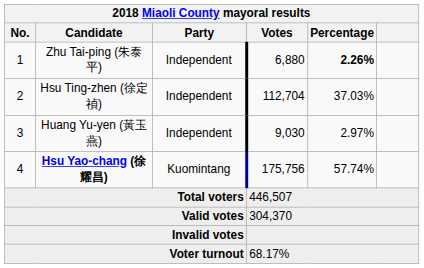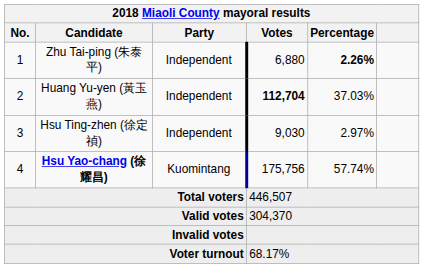 <table class="wikitable collapsible" style="text-align:center">
 <tr>
 <th colspan="6">2018 <a href='#'>Miaoli County</a> mayoral results</th>
 </tr>
 <tr>
 <th width=35>No.</th>
 <th width=150>Candidate</th>
 <th width=120>Party</th>
 <th width=75>Votes</th>
 <th width=75>Percentage</th>
 <th width=49></th>
 </tr>
 <tr>
 <td>1</td>
 <td>Zhu Tai-ping (朱泰平)</td>
 <td> Independent</td>
 <td style="border-left:4px solid #000000;" align="right">6,880</td>
 <td align="right"><strong>2.26%</strong></td>
 <td align="center"></td>
 </tr>
 <tr>
 <td>2</td>
-<td>Hsu Ting-zhen (徐定禎)</td>
+<td>Huang Yu-yen (黃玉燕)</td>
 <td> Independent</td>
-<td style="border-left:4px solid #000000;" align="right">112,704</td>
+<td style="border-left:4px solid #000000;" align="right"><strong>112,704</strong></td>
 <td align="right">37.03%</td>
 <td align="center"></td>
 </tr>
 <tr>
 <td>3</td>
-<td>Huang Yu-yen (黃玉燕)</td>
+<td>Hsu Ting-zhen (徐定禎)</td>
 <td> Independent</td>
 <td style="border-left:4px solid #000000;" align="right">9,030</td>
 <td align="right">2.97%</td>
 <td align="center"></td>
 </tr>
 <tr>
 <td>4</td>
 <td><strong><a href='#'>Hsu Yao-chang</a> (徐耀昌)</strong></td>
 <td> Kuomintang</td>
 <td style="border-left:4px solid #000099;" align="right">175,756</td>
 <td align="right">57.74%</td>
 <td align="center"></td>
 </tr>
 <tr bgcolor=EEEEEE>
 <td colspan="3" align="right"><strong>Total voters</strong></td>
 <td colspan="3" align="left">446,507</td>
 </tr>
 <tr bgcolor=EEEEEE>
 <td colspan="3" align="right"><strong>Valid votes</strong></td>
 <td colspan="3" align="left">304,370</td>
 </tr>
 <tr bgcolor=EEEEEE>
 <td colspan="3" align="right"><strong>Invalid votes</strong></td>
 <td colspan="3" align="left"></td>
 </tr>
 <tr bgcolor=EEEEEE>
 <td colspan="3" align="right"><strong>Voter turnout</strong></td>
 <td colspan="3" align="left">68.17%</td>
 </tr>
 </table>
